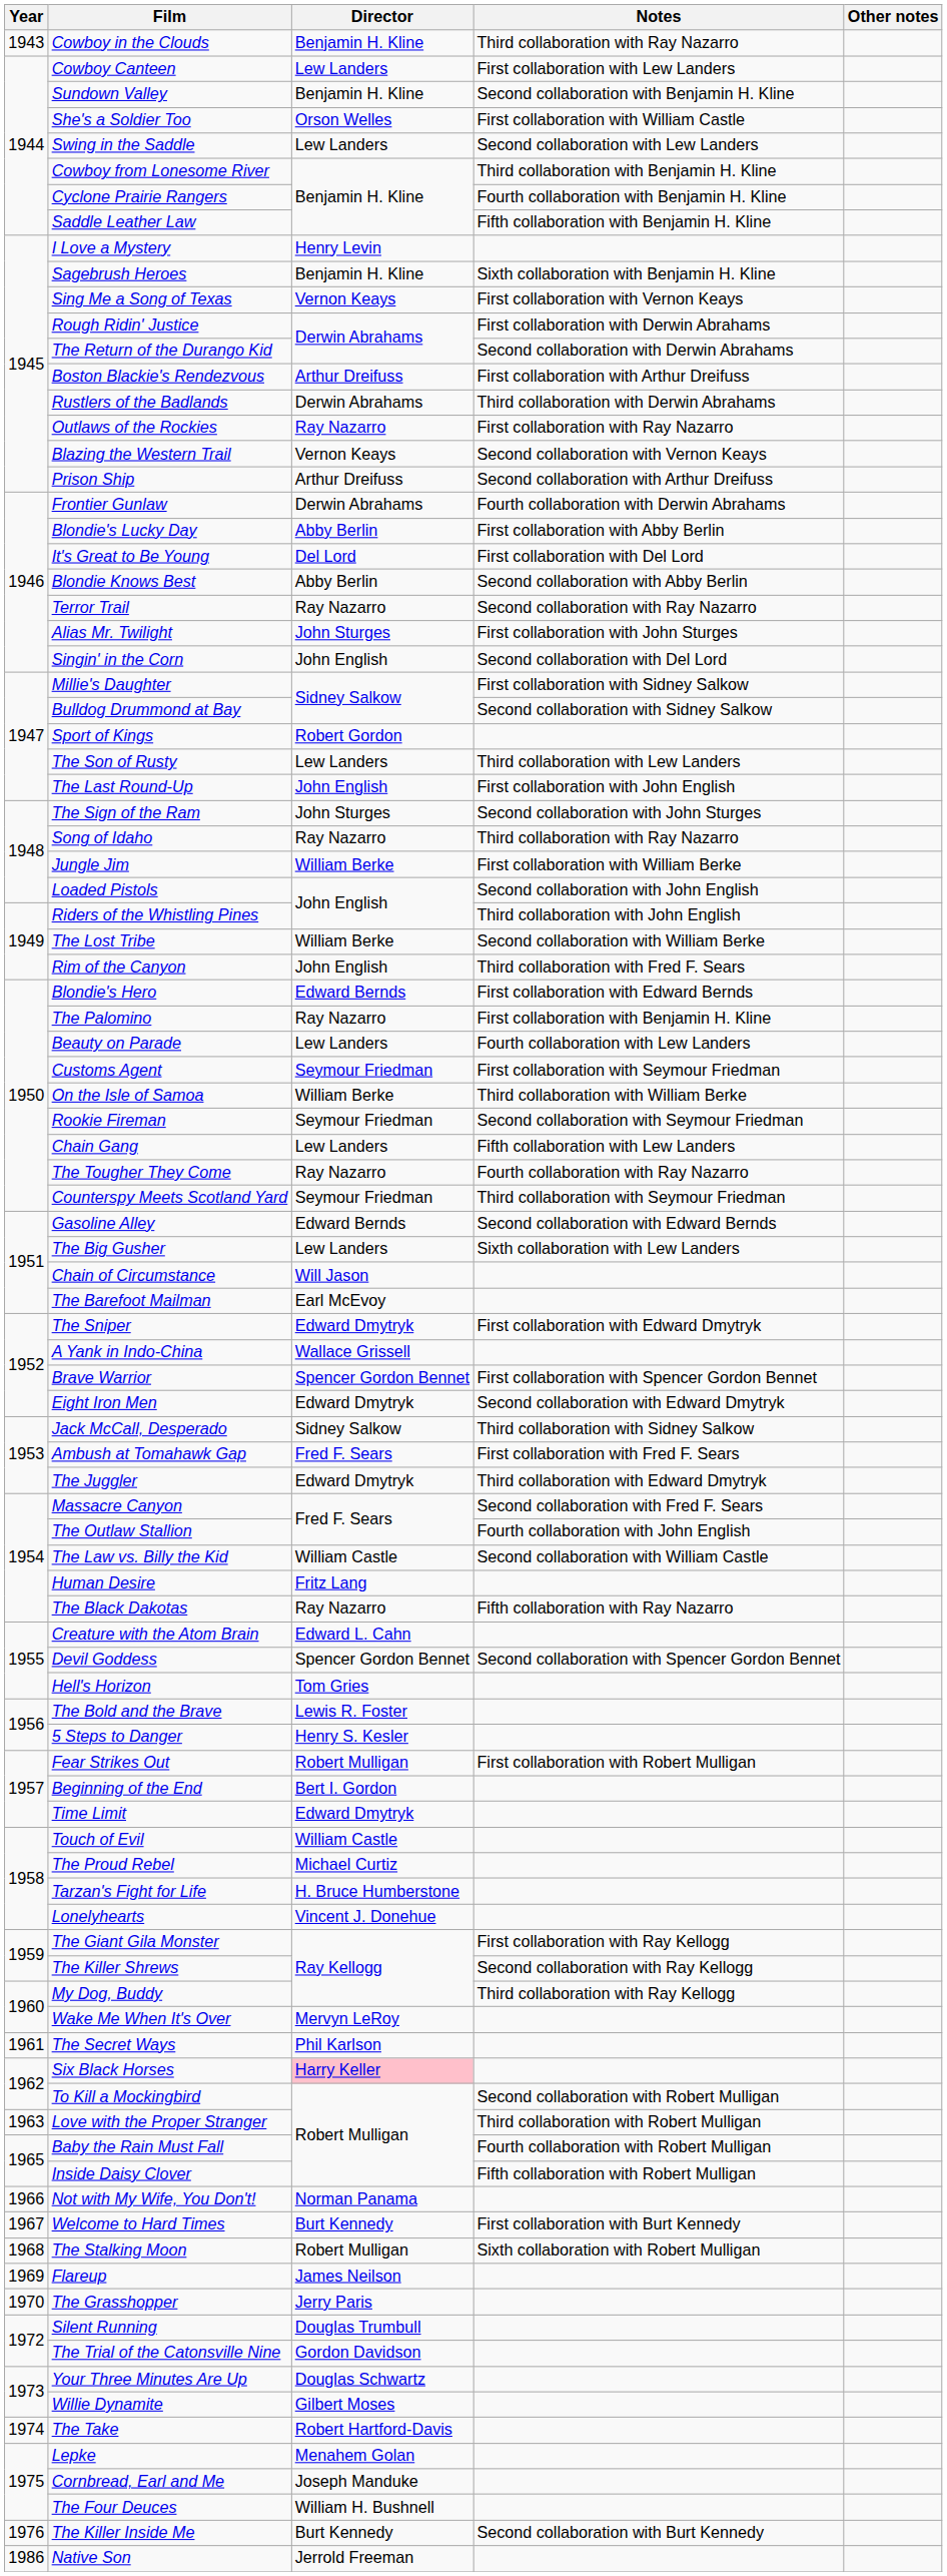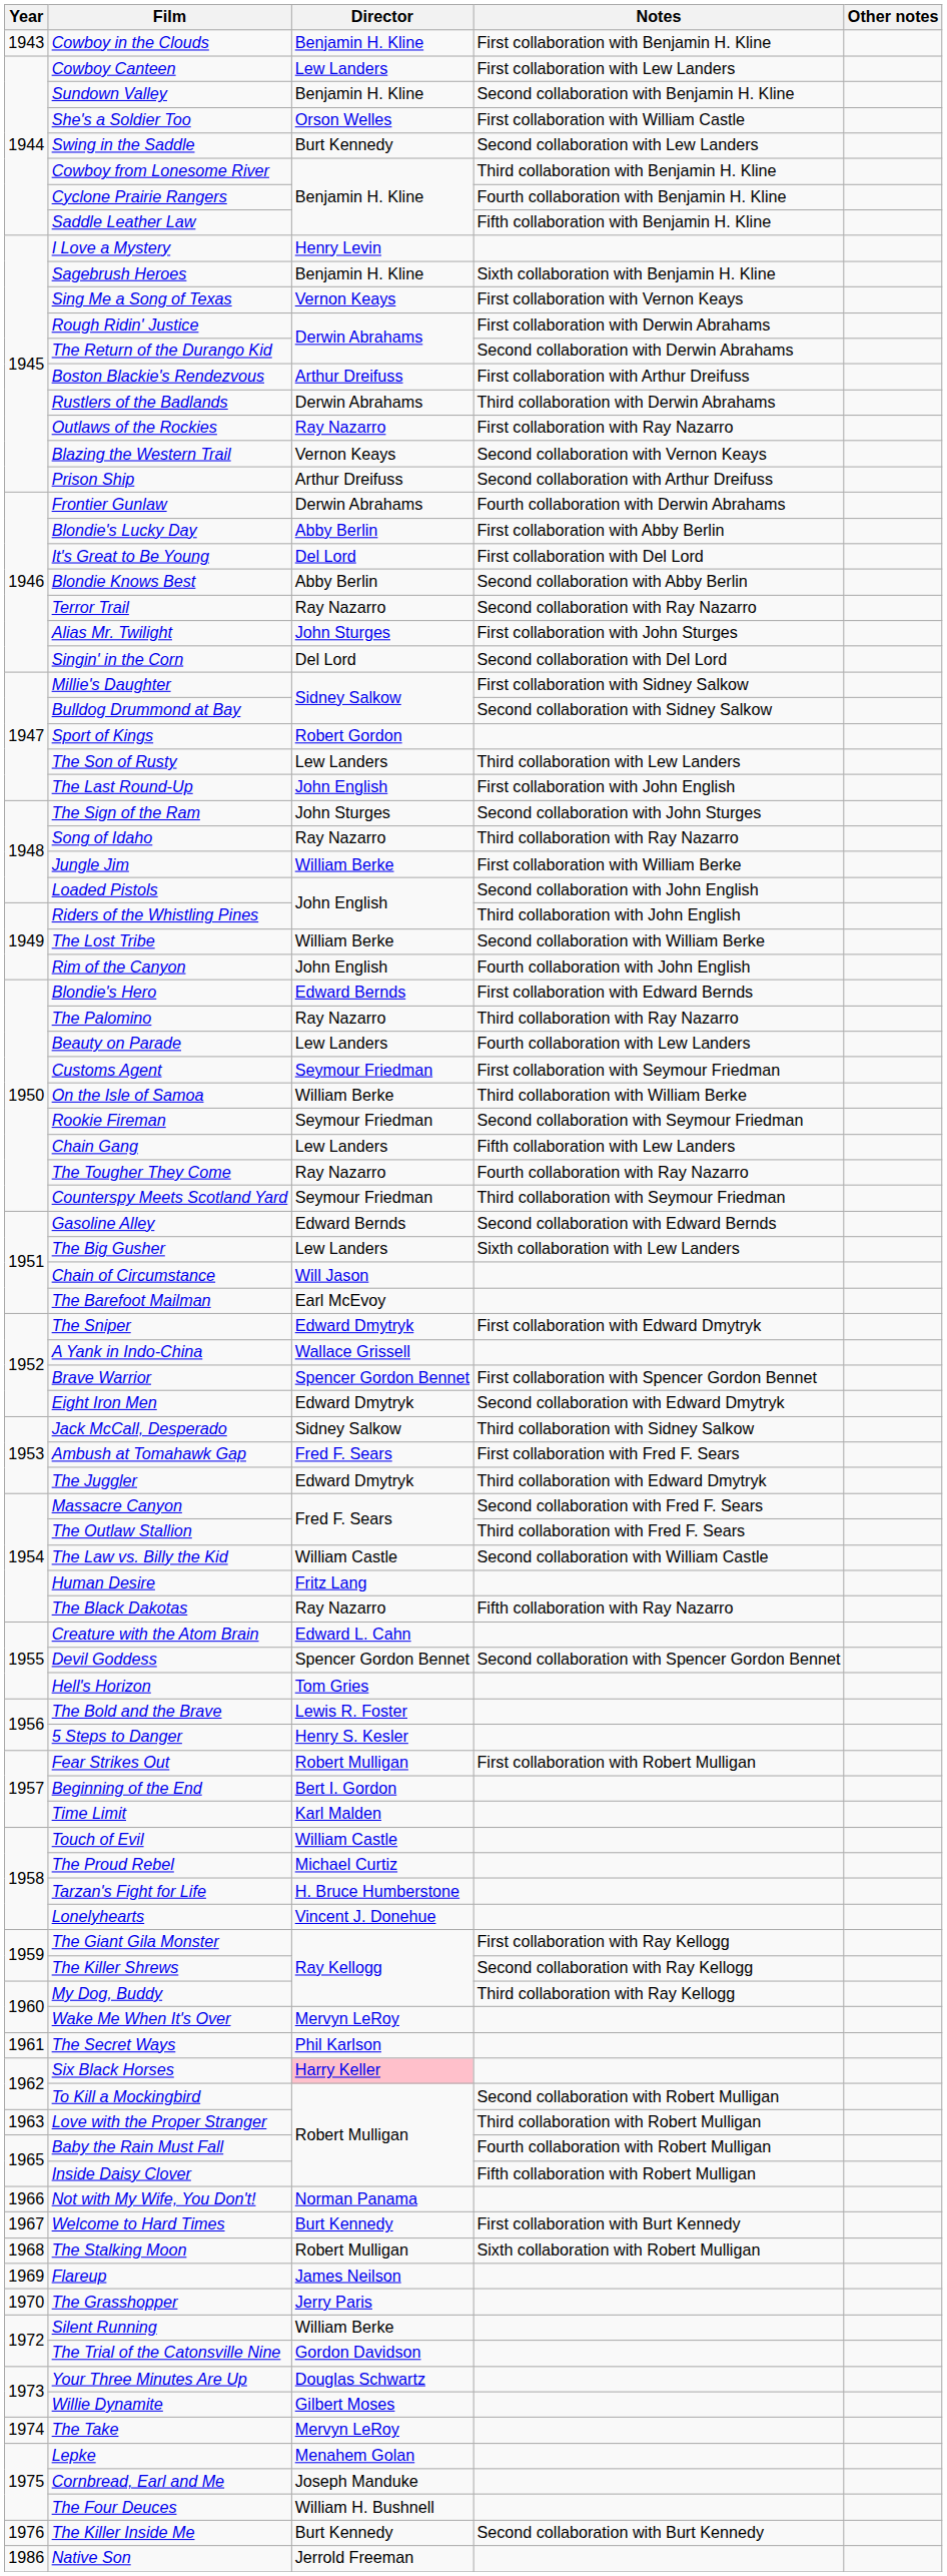 <table class="wikitable">
 <tr>
 <th>Year</th>
 <th>Film</th>
 <th>Director</th>
 <th>Notes</th>
 <th>Other notes</th>
 </tr>
 <tr>
 <td>1943</td>
 <td><em><a href='#'>Cowboy in the Clouds</a></em></td>
 <td><a href='#'>Benjamin H. Kline</a></td>
-<td>Third collaboration with Ray Nazarro</td>
+<td>First collaboration with Benjamin H. Kline</td>
 <td></td>
 </tr>
 <tr>
 <td rowspan=7>1944</td>
 <td><em><a href='#'>Cowboy Canteen</a></em></td>
 <td><a href='#'>Lew Landers</a></td>
 <td>First collaboration with Lew Landers</td>
 <td></td>
 </tr>
 <tr>
 <td><em><a href='#'>Sundown Valley</a></em></td>
 <td>Benjamin H. Kline</td>
 <td>Second collaboration with Benjamin H. Kline</td>
 <td></td>
 </tr>
 <tr>
 <td><em><a href='#'>She's a Soldier Too</a></em></td>
 <td><a href='#'>Orson Welles</a></td>
 <td>First collaboration with William Castle</td>
 <td></td>
 </tr>
 <tr>
 <td><em><a href='#'>Swing in the Saddle</a></em></td>
-<td>Lew Landers</td>
+<td>Burt Kennedy</td>
 <td>Second collaboration with Lew Landers</td>
 <td></td>
 </tr>
 <tr>
 <td><em><a href='#'>Cowboy from Lonesome River</a></em></td>
 <td rowspan=3>Benjamin H. Kline</td>
 <td>Third collaboration with Benjamin H. Kline</td>
 <td></td>
 </tr>
 <tr>
 <td><em><a href='#'>Cyclone Prairie Rangers</a></em></td>
 <td>Fourth collaboration with Benjamin H. Kline</td>
 <td></td>
 </tr>
 <tr>
 <td><em><a href='#'>Saddle Leather Law</a></em></td>
 <td>Fifth collaboration with Benjamin H. Kline</td>
 <td></td>
 </tr>
 <tr>
 <td rowspan=10>1945</td>
 <td><em><a href='#'>I Love a Mystery</a></em></td>
 <td><a href='#'>Henry Levin</a></td>
 <td></td>
 <td></td>
 </tr>
 <tr>
 <td><em><a href='#'>Sagebrush Heroes</a></em></td>
 <td>Benjamin H. Kline</td>
 <td>Sixth collaboration with Benjamin H. Kline</td>
 <td></td>
 </tr>
 <tr>
 <td><em><a href='#'>Sing Me a Song of Texas</a></em></td>
 <td><a href='#'>Vernon Keays</a></td>
 <td>First collaboration with Vernon Keays</td>
 <td></td>
 </tr>
 <tr>
 <td><em><a href='#'>Rough Ridin' Justice</a></em></td>
 <td rowspan=2><a href='#'>Derwin Abrahams</a></td>
 <td>First collaboration with Derwin Abrahams</td>
 <td></td>
 </tr>
 <tr>
 <td><em><a href='#'>The Return of the Durango Kid</a></em></td>
 <td>Second collaboration with Derwin Abrahams</td>
 <td></td>
 </tr>
 <tr>
 <td><em><a href='#'>Boston Blackie's Rendezvous</a></em></td>
 <td><a href='#'>Arthur Dreifuss</a></td>
 <td>First collaboration with Arthur Dreifuss</td>
 <td></td>
 </tr>
 <tr>
 <td><em><a href='#'>Rustlers of the Badlands</a></em></td>
 <td>Derwin Abrahams</td>
 <td>Third collaboration with Derwin Abrahams</td>
 <td></td>
 </tr>
 <tr>
 <td><em><a href='#'>Outlaws of the Rockies</a></em></td>
 <td><a href='#'>Ray Nazarro</a></td>
 <td>First collaboration with Ray Nazarro</td>
 <td></td>
 </tr>
 <tr>
 <td><em><a href='#'>Blazing the Western Trail</a></em></td>
 <td>Vernon Keays</td>
 <td>Second collaboration with Vernon Keays</td>
 <td><small></small></td>
 </tr>
 <tr>
 <td><em><a href='#'>Prison Ship</a></em></td>
 <td>Arthur Dreifuss</td>
 <td>Second collaboration with Arthur Dreifuss</td>
 <td></td>
 </tr>
 <tr>
 <td rowspan=7>1946</td>
 <td><em><a href='#'>Frontier Gunlaw</a></em></td>
 <td>Derwin Abrahams</td>
 <td>Fourth collaboration with Derwin Abrahams</td>
 <td></td>
 </tr>
 <tr>
 <td><em><a href='#'>Blondie's Lucky Day</a></em></td>
 <td><a href='#'>Abby Berlin</a></td>
 <td>First collaboration with Abby Berlin</td>
 <td></td>
 </tr>
 <tr>
 <td><em><a href='#'>It's Great to Be Young</a></em></td>
 <td><a href='#'>Del Lord</a></td>
 <td>First collaboration with Del Lord</td>
 <td></td>
 </tr>
 <tr>
 <td><em><a href='#'>Blondie Knows Best</a></em></td>
 <td>Abby Berlin</td>
 <td>Second collaboration with Abby Berlin</td>
 <td></td>
 </tr>
 <tr>
 <td><em><a href='#'>Terror Trail</a></em></td>
 <td>Ray Nazarro</td>
 <td>Second collaboration with Ray Nazarro</td>
 <td></td>
 </tr>
 <tr>
 <td><em><a href='#'>Alias Mr. Twilight</a></em></td>
 <td><a href='#'>John Sturges</a></td>
 <td>First collaboration with John Sturges</td>
 <td></td>
 </tr>
 <tr>
 <td><em><a href='#'>Singin' in the Corn</a></em></td>
-<td>John English</td>
+<td>Del Lord</td>
 <td>Second collaboration with Del Lord</td>
 <td></td>
 </tr>
 <tr>
 <td rowspan=5>1947</td>
 <td><em><a href='#'>Millie's Daughter</a></em></td>
 <td rowspan=2><a href='#'>Sidney Salkow</a></td>
 <td>First collaboration with Sidney Salkow</td>
 <td></td>
 </tr>
 <tr>
 <td><em><a href='#'>Bulldog Drummond at Bay</a></em></td>
 <td>Second collaboration with Sidney Salkow</td>
 <td></td>
 </tr>
 <tr>
 <td><em><a href='#'>Sport of Kings</a></em></td>
 <td><a href='#'>Robert Gordon</a></td>
 <td></td>
 <td></td>
 </tr>
 <tr>
 <td><em><a href='#'>The Son of Rusty</a></em></td>
 <td>Lew Landers</td>
 <td>Third collaboration with Lew Landers</td>
 <td></td>
 </tr>
 <tr>
 <td><em><a href='#'>The Last Round-Up</a></em></td>
 <td><a href='#'>John English</a></td>
 <td>First collaboration with John English</td>
 <td></td>
 </tr>
 <tr>
 <td rowspan=4>1948</td>
 <td><em><a href='#'>The Sign of the Ram</a></em></td>
 <td>John Sturges</td>
 <td>Second collaboration with John Sturges</td>
 <td></td>
 </tr>
 <tr>
 <td><em><a href='#'>Song of Idaho</a></em></td>
 <td>Ray Nazarro</td>
 <td>Third collaboration with Ray Nazarro</td>
 <td></td>
 </tr>
 <tr>
 <td><em><a href='#'>Jungle Jim</a></em></td>
 <td><a href='#'>William Berke</a></td>
 <td>First collaboration with William Berke</td>
 <td></td>
 </tr>
 <tr>
 <td><em><a href='#'>Loaded Pistols</a></em></td>
 <td rowspan=2>John English</td>
 <td>Second collaboration with John English</td>
 <td></td>
 </tr>
 <tr>
 <td rowspan=3>1949</td>
 <td><em><a href='#'>Riders of the Whistling Pines</a></em></td>
 <td>Third collaboration with John English</td>
 <td></td>
 </tr>
 <tr>
 <td><em><a href='#'>The Lost Tribe</a></em></td>
 <td>William Berke</td>
 <td>Second collaboration with William Berke</td>
 <td></td>
 </tr>
 <tr>
 <td><em><a href='#'>Rim of the Canyon</a></em></td>
 <td>John English</td>
-<td>Third collaboration with Fred F. Sears</td>
+<td>Fourth collaboration with John English</td>
 <td></td>
 </tr>
 <tr>
 <td rowspan=9>1950</td>
 <td><em><a href='#'>Blondie's Hero</a></em></td>
 <td><a href='#'>Edward Bernds</a></td>
 <td>First collaboration with Edward Bernds</td>
 <td></td>
 </tr>
 <tr>
 <td><em><a href='#'>The Palomino</a></em></td>
 <td>Ray Nazarro</td>
-<td>First collaboration with Benjamin H. Kline</td>
+<td>Third collaboration with Ray Nazarro</td>
 <td></td>
 </tr>
 <tr>
 <td><em><a href='#'>Beauty on Parade</a></em></td>
 <td>Lew Landers</td>
 <td>Fourth collaboration with Lew Landers</td>
 <td></td>
 </tr>
 <tr>
 <td><em><a href='#'>Customs Agent</a></em></td>
 <td><a href='#'>Seymour Friedman</a></td>
 <td>First collaboration with Seymour Friedman</td>
 <td></td>
 </tr>
 <tr>
 <td><em><a href='#'>On the Isle of Samoa</a></em></td>
 <td>William Berke</td>
 <td>Third collaboration with William Berke</td>
 <td></td>
 </tr>
 <tr>
 <td><em><a href='#'>Rookie Fireman</a></em></td>
 <td>Seymour Friedman</td>
 <td>Second collaboration with Seymour Friedman</td>
 <td></td>
 </tr>
 <tr>
 <td><em><a href='#'>Chain Gang</a></em></td>
 <td>Lew Landers</td>
 <td>Fifth collaboration with Lew Landers</td>
 <td></td>
 </tr>
 <tr>
 <td><em><a href='#'>The Tougher They Come</a></em></td>
 <td>Ray Nazarro</td>
 <td>Fourth collaboration with Ray Nazarro</td>
 <td></td>
 </tr>
 <tr>
 <td><em><a href='#'>Counterspy Meets Scotland Yard</a></em></td>
 <td>Seymour Friedman</td>
 <td>Third collaboration with Seymour Friedman</td>
 <td></td>
 </tr>
 <tr>
 <td rowspan=4>1951</td>
 <td><em><a href='#'>Gasoline Alley</a></em></td>
 <td>Edward Bernds</td>
 <td>Second collaboration with Edward Bernds</td>
 <td></td>
 </tr>
 <tr>
 <td><em><a href='#'>The Big Gusher</a></em></td>
 <td>Lew Landers</td>
 <td>Sixth collaboration with Lew Landers</td>
 <td></td>
 </tr>
 <tr>
 <td><em><a href='#'>Chain of Circumstance</a></em></td>
 <td><a href='#'>Will Jason</a></td>
 <td></td>
 <td></td>
 </tr>
 <tr>
 <td><em><a href='#'>The Barefoot Mailman</a></em></td>
 <td>Earl McEvoy</td>
 <td></td>
 <td></td>
 </tr>
 <tr>
 <td rowspan=4>1952</td>
 <td><em><a href='#'>The Sniper</a></em></td>
 <td><a href='#'>Edward Dmytryk</a></td>
 <td>First collaboration with Edward Dmytryk</td>
 <td></td>
 </tr>
 <tr>
 <td><em><a href='#'>A Yank in Indo-China</a></em></td>
 <td><a href='#'>Wallace Grissell</a></td>
 <td></td>
 <td></td>
 </tr>
 <tr>
 <td><em><a href='#'>Brave Warrior</a></em></td>
 <td><a href='#'>Spencer Gordon Bennet</a></td>
 <td>First collaboration with Spencer Gordon Bennet</td>
 <td></td>
 </tr>
 <tr>
 <td><em><a href='#'>Eight Iron Men</a></em></td>
 <td>Edward Dmytryk</td>
 <td>Second collaboration with Edward Dmytryk</td>
 <td></td>
 </tr>
 <tr>
 <td rowspan=3>1953</td>
 <td><em><a href='#'>Jack McCall, Desperado</a></em></td>
 <td>Sidney Salkow</td>
 <td>Third collaboration with Sidney Salkow</td>
 <td></td>
 </tr>
 <tr>
 <td><em><a href='#'>Ambush at Tomahawk Gap</a></em></td>
 <td><a href='#'>Fred F. Sears</a></td>
 <td>First collaboration with Fred F. Sears</td>
 <td></td>
 </tr>
 <tr>
 <td><em><a href='#'>The Juggler</a></em></td>
 <td>Edward Dmytryk</td>
 <td>Third collaboration with Edward Dmytryk</td>
 <td></td>
 </tr>
 <tr>
 <td rowspan=5>1954</td>
 <td><em><a href='#'>Massacre Canyon</a></em></td>
 <td rowspan=2>Fred F. Sears</td>
 <td>Second collaboration with Fred F. Sears</td>
 <td></td>
 </tr>
 <tr>
 <td><em><a href='#'>The Outlaw Stallion</a></em></td>
-<td>Fourth collaboration with John English</td>
+<td>Third collaboration with Fred F. Sears</td>
 <td></td>
 </tr>
 <tr>
 <td><em><a href='#'>The Law vs. Billy the Kid</a></em></td>
 <td>William Castle</td>
 <td>Second collaboration with William Castle</td>
 <td></td>
 </tr>
 <tr>
 <td><em><a href='#'>Human Desire</a></em></td>
 <td><a href='#'>Fritz Lang</a></td>
 <td></td>
 <td></td>
 </tr>
 <tr>
 <td><em><a href='#'>The Black Dakotas</a></em></td>
 <td>Ray Nazarro</td>
 <td>Fifth collaboration with Ray Nazarro</td>
 <td></td>
 </tr>
 <tr>
 <td rowspan=3>1955</td>
 <td><em><a href='#'>Creature with the Atom Brain</a></em></td>
 <td><a href='#'>Edward L. Cahn</a></td>
 <td></td>
 <td></td>
 </tr>
 <tr>
 <td><em><a href='#'>Devil Goddess</a></em></td>
 <td>Spencer Gordon Bennet</td>
 <td>Second collaboration with Spencer Gordon Bennet</td>
 <td></td>
 </tr>
 <tr>
 <td><em><a href='#'>Hell's Horizon</a></em></td>
 <td><a href='#'>Tom Gries</a></td>
 <td></td>
 <td></td>
 </tr>
 <tr>
 <td rowspan=2>1956</td>
 <td><em><a href='#'>The Bold and the Brave</a></em></td>
 <td><a href='#'>Lewis R. Foster</a></td>
 <td></td>
 <td></td>
 </tr>
 <tr>
 <td><em><a href='#'>5 Steps to Danger</a></em></td>
 <td><a href='#'>Henry S. Kesler</a></td>
 <td></td>
 <td></td>
 </tr>
 <tr>
 <td rowspan=3>1957</td>
 <td><em><a href='#'>Fear Strikes Out</a></em></td>
 <td><a href='#'>Robert Mulligan</a></td>
 <td>First collaboration with Robert Mulligan</td>
 <td></td>
 </tr>
 <tr>
 <td><em><a href='#'>Beginning of the End</a></em></td>
 <td><a href='#'>Bert I. Gordon</a></td>
 <td></td>
 <td></td>
 </tr>
 <tr>
 <td><em><a href='#'>Time Limit</a></em></td>
-<td><a href='#'>Edward Dmytryk</a></td>
+<td><a href='#'>Karl Malden</a></td>
 <td></td>
 <td></td>
 </tr>
 <tr>
 <td rowspan=4>1958</td>
 <td><em><a href='#'>Touch of Evil</a></em></td>
 <td><a href='#'>William Castle</a></td>
 <td></td>
 <td></td>
 </tr>
 <tr>
 <td><em><a href='#'>The Proud Rebel</a></em></td>
 <td><a href='#'>Michael Curtiz</a></td>
 <td></td>
 <td></td>
 </tr>
 <tr>
 <td><em><a href='#'>Tarzan's Fight for Life</a></em></td>
 <td><a href='#'>H. Bruce Humberstone</a></td>
 <td></td>
 <td></td>
 </tr>
 <tr>
 <td><em><a href='#'>Lonelyhearts</a></em></td>
 <td><a href='#'>Vincent J. Donehue</a></td>
 <td></td>
 <td></td>
 </tr>
 <tr>
 <td rowspan=2>1959</td>
 <td><em><a href='#'>The Giant Gila Monster</a></em></td>
 <td rowspan=3><a href='#'>Ray Kellogg</a></td>
 <td>First collaboration with Ray Kellogg</td>
 <td></td>
 </tr>
 <tr>
 <td><em><a href='#'>The Killer Shrews</a></em></td>
 <td>Second collaboration with Ray Kellogg</td>
 <td></td>
 </tr>
 <tr>
 <td rowspan=2>1960</td>
 <td><em><a href='#'>My Dog, Buddy</a></em></td>
 <td>Third collaboration with Ray Kellogg</td>
 <td></td>
 </tr>
 <tr>
 <td><em><a href='#'>Wake Me When It's Over</a></em></td>
 <td><a href='#'>Mervyn LeRoy</a></td>
 <td></td>
 <td></td>
 </tr>
 <tr>
 <td>1961</td>
 <td><em><a href='#'>The Secret Ways</a></em></td>
 <td><a href='#'>Phil Karlson</a></td>
 <td></td>
 <td></td>
 </tr>
 <tr>
 <td rowspan=2>1962</td>
 <td><em><a href='#'>Six Black Horses</a></em></td>
 <td style="background: pink;"><a href='#'>Harry Keller</a></td>
 <td></td>
 <td></td>
 </tr>
 <tr>
 <td><em><a href='#'>To Kill a Mockingbird</a></em></td>
 <td rowspan=4>Robert Mulligan</td>
 <td>Second collaboration with Robert Mulligan</td>
 <td></td>
 </tr>
 <tr>
 <td>1963</td>
 <td><em><a href='#'>Love with the Proper Stranger</a></em></td>
 <td>Third collaboration with Robert Mulligan</td>
 <td></td>
 </tr>
 <tr>
 <td rowspan=2>1965</td>
 <td><em><a href='#'>Baby the Rain Must Fall</a></em></td>
 <td>Fourth collaboration with Robert Mulligan</td>
 <td></td>
 </tr>
 <tr>
 <td><em><a href='#'>Inside Daisy Clover</a></em></td>
 <td>Fifth collaboration with Robert Mulligan</td>
 <td></td>
 </tr>
 <tr>
 <td>1966</td>
 <td><em><a href='#'>Not with My Wife, You Don't!</a></em></td>
 <td><a href='#'>Norman Panama</a></td>
 <td></td>
 <td></td>
 </tr>
 <tr>
 <td>1967</td>
 <td><em><a href='#'>Welcome to Hard Times</a></em></td>
 <td><a href='#'>Burt Kennedy</a></td>
 <td>First collaboration with Burt Kennedy</td>
 <td></td>
 </tr>
 <tr>
 <td>1968</td>
 <td><em><a href='#'>The Stalking Moon</a></em></td>
 <td>Robert Mulligan</td>
 <td>Sixth collaboration with Robert Mulligan</td>
 <td></td>
 </tr>
 <tr>
 <td>1969</td>
 <td><em><a href='#'>Flareup</a></em></td>
 <td><a href='#'>James Neilson</a></td>
 <td></td>
 <td></td>
 </tr>
 <tr>
 <td>1970</td>
 <td><em><a href='#'>The Grasshopper</a></em></td>
 <td><a href='#'>Jerry Paris</a></td>
 <td></td>
 <td></td>
 </tr>
 <tr>
 <td rowspan=2>1972</td>
 <td><em><a href='#'>Silent Running</a></em></td>
-<td><a href='#'>Douglas Trumbull</a></td>
+<td>William Berke</td>
 <td></td>
 <td></td>
 </tr>
 <tr>
 <td><em><a href='#'>The Trial of the Catonsville Nine</a></em></td>
 <td><a href='#'>Gordon Davidson</a></td>
 <td></td>
 <td></td>
 </tr>
 <tr>
 <td rowspan=2>1973</td>
 <td><em><a href='#'>Your Three Minutes Are Up</a></em></td>
 <td><a href='#'>Douglas Schwartz</a></td>
 <td></td>
 <td></td>
 </tr>
 <tr>
 <td><em><a href='#'>Willie Dynamite</a></em></td>
 <td><a href='#'>Gilbert Moses</a></td>
 <td></td>
 <td></td>
 </tr>
 <tr>
 <td>1974</td>
 <td><em><a href='#'>The Take</a></em></td>
-<td><a href='#'>Robert Hartford-Davis</a></td>
+<td><a href='#'>Mervyn LeRoy</a></td>
 <td></td>
 <td></td>
 </tr>
 <tr>
 <td rowspan=3>1975</td>
 <td><em><a href='#'>Lepke</a></em></td>
 <td><a href='#'>Menahem Golan</a></td>
 <td></td>
 <td></td>
 </tr>
 <tr>
 <td><em><a href='#'>Cornbread, Earl and Me</a></em></td>
 <td>Joseph Manduke</td>
 <td></td>
 <td></td>
 </tr>
 <tr>
 <td><em><a href='#'>The Four Deuces</a></em></td>
 <td>William H. Bushnell</td>
 <td></td>
 <td></td>
 </tr>
 <tr>
 <td>1976</td>
 <td><em><a href='#'>The Killer Inside Me</a></em></td>
 <td>Burt Kennedy</td>
 <td>Second collaboration with Burt Kennedy</td>
 <td></td>
 </tr>
 <tr>
 <td>1986</td>
 <td><em><a href='#'>Native Son</a></em></td>
 <td>Jerrold Freeman</td>
 <td></td>
 <td></td>
 </tr>
 </table>
